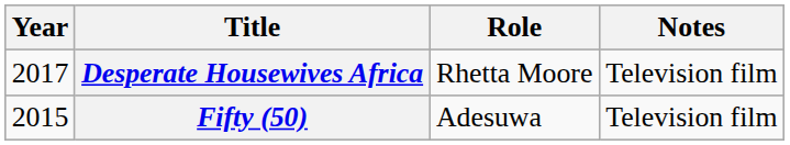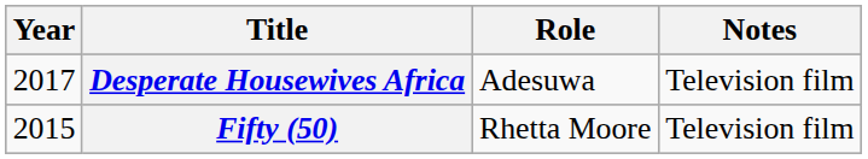 <table class="wikitable plainrowheaders sortable">
 <tr>
 <th scope="col">Year</th>
 <th scope="col">Title</th>
 <th scope="col">Role</th>
 <th scope="col" class="unsortable">Notes</th>
 </tr>
 <tr>
 <td>2017</td>
 <th scope=row><em><a href='#'>Desperate Housewives Africa</a></em></th>
-<td>Rhetta Moore</td>
+<td>Adesuwa</td>
 <td>Television film</td>
 </tr>
 <tr>
 <td>2015</td>
 <th scope=row><em><a href='#'>Fifty (50)</a></em></th>
-<td>Adesuwa</td>
+<td>Rhetta Moore</td>
 <td>Television film</td>
 </tr>
 </table>
